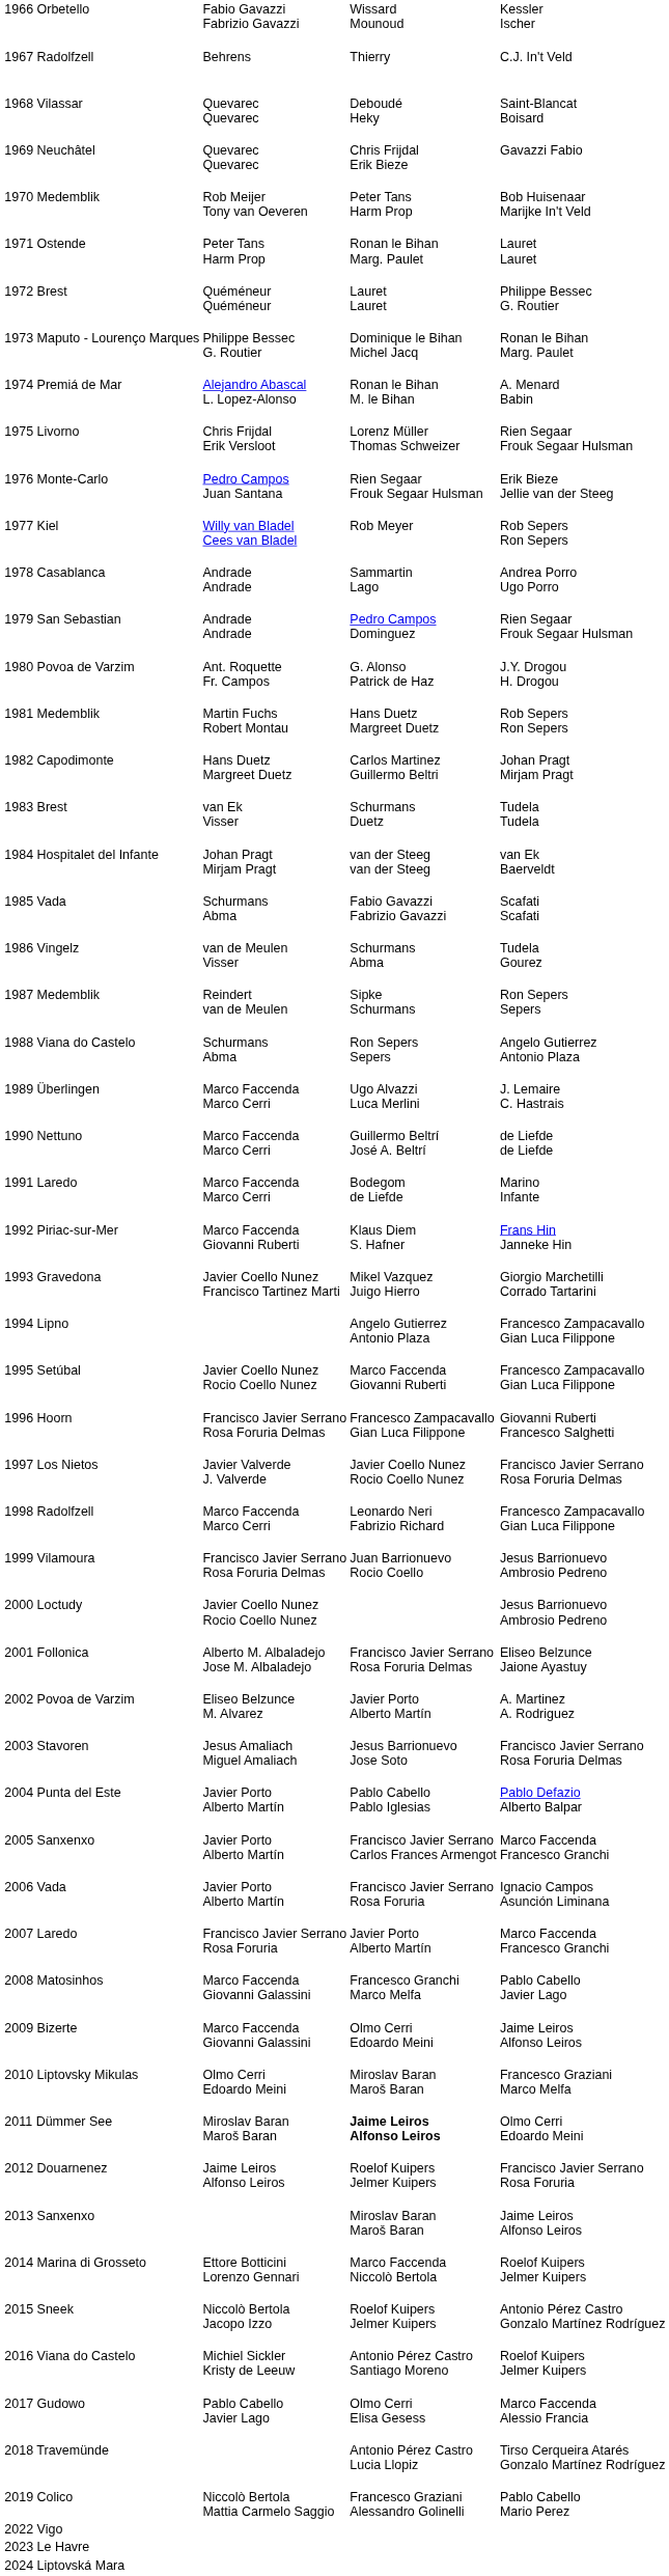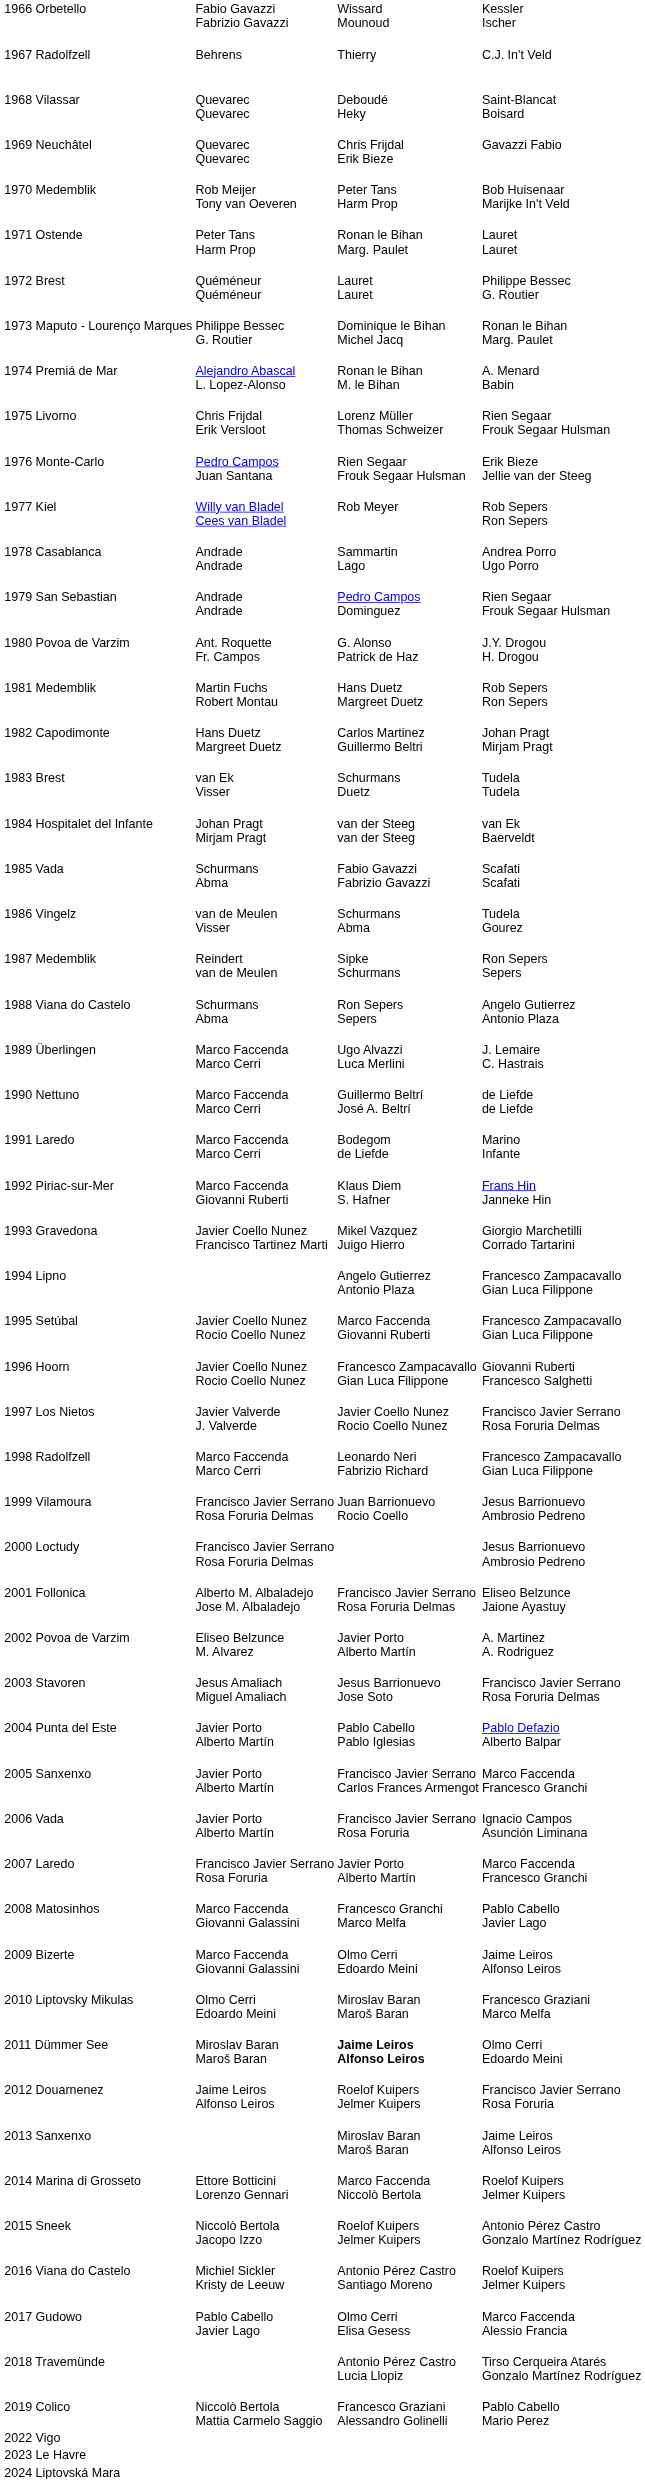 <table>
 <tr>
 <td>1966 Orbetello<br></td>
 <td><br>Fabio Gavazzi<br>Fabrizio Gavazzi</td>
 <td><br>Wissard<br>Mounoud</td>
 <td><br>Kessler<br>Ischer</td>
 </tr>
 <tr>
 <td>1967 Radolfzell<br></td>
 <td><br>Behrens<br> </td>
 <td><br>Thierry<br> </td>
 <td><br>C.J. In't Veld<br> </td>
 </tr>
 <tr>
 <td>1968 Vilassar<br></td>
 <td><br>Quevarec<br>Quevarec</td>
 <td><br>Deboudé<br>Heky</td>
 <td><br>Saint-Blancat<br>Boisard</td>
 </tr>
 <tr>
 <td>1969 Neuchâtel<br></td>
 <td><br>Quevarec<br>Quevarec</td>
 <td><br>Chris Frijdal<br>Erik Bieze</td>
 <td><br>Gavazzi Fabio<br> </td>
 </tr>
 <tr>
 <td>1970 Medemblik<br></td>
 <td><br>Rob Meijer<br>Tony van Oeveren</td>
 <td><br>Peter Tans<br>Harm Prop</td>
 <td><br>Bob Huisenaar<br>Marijke In't Veld</td>
 </tr>
 <tr>
 <td>1971 Ostende<br></td>
 <td><br>Peter Tans<br>Harm Prop</td>
 <td><br>Ronan le Bihan<br>Marg. Paulet</td>
 <td><br>Lauret<br>Lauret</td>
 </tr>
 <tr>
 <td>1972 Brest<br></td>
 <td><br>Quéméneur<br>Quéméneur</td>
 <td><br>Lauret<br>Lauret</td>
 <td><br>Philippe Bessec<br>G. Routier</td>
 </tr>
 <tr>
 <td>1973 Maputo - Lourenço Marques<br></td>
 <td><br>Philippe Bessec<br>G. Routier</td>
 <td><br>Dominique le Bihan<br>Michel Jacq</td>
 <td><br>Ronan le Bihan<br>Marg. Paulet</td>
 </tr>
 <tr>
 <td>1974 Premiá de Mar<br></td>
 <td><br><a href='#'>Alejandro Abascal</a><br>L. Lopez-Alonso</td>
 <td><br>Ronan le Bihan<br>M. le Bihan</td>
 <td><br>A. Menard<br>Babin</td>
 </tr>
 <tr>
 <td>1975 Livorno<br></td>
 <td><br>Chris Frijdal<br>Erik Versloot</td>
 <td><br>Lorenz Müller<br>Thomas Schweizer</td>
 <td><br>Rien Segaar<br>Frouk Segaar Hulsman</td>
 </tr>
 <tr>
 <td>1976 Monte-Carlo<br></td>
 <td><br><a href='#'>Pedro Campos</a><br>Juan Santana</td>
 <td><br>Rien Segaar<br>Frouk Segaar Hulsman</td>
 <td><br>Erik Bieze<br>Jellie van der Steeg</td>
 </tr>
 <tr>
 <td>1977 Kiel<br></td>
 <td><br><a href='#'>Willy van Bladel</a><br><a href='#'>Cees van Bladel</a></td>
 <td><br>Rob Meyer<br> </td>
 <td><br>Rob Sepers<br>Ron Sepers</td>
 </tr>
 <tr>
 <td>1978 Casablanca<br></td>
 <td><br>Andrade<br>Andrade</td>
 <td><br>Sammartin<br>Lago</td>
 <td><br>Andrea Porro<br> Ugo Porro</td>
 </tr>
 <tr>
 <td>1979 San Sebastian<br></td>
 <td><br>Andrade<br>Andrade</td>
 <td><br><a href='#'>Pedro Campos</a><br>Dominguez</td>
 <td><br>Rien Segaar<br>Frouk Segaar Hulsman</td>
 </tr>
 <tr>
 <td>1980 Povoa de Varzim<br></td>
 <td><br>Ant. Roquette<br>Fr. Campos</td>
 <td><br>G. Alonso<br>Patrick de Haz</td>
 <td><br>J.Y. Drogou<br>H. Drogou</td>
 </tr>
 <tr>
 <td>1981 Medemblik<br></td>
 <td><br>Martin Fuchs<br>Robert Montau</td>
 <td><br>Hans Duetz<br>Margreet Duetz</td>
 <td><br>Rob Sepers<br>Ron Sepers</td>
 </tr>
 <tr>
 <td>1982 Capodimonte<br></td>
 <td><br>Hans Duetz<br>Margreet Duetz</td>
 <td><br>Carlos Martinez<br>Guillermo Beltri</td>
 <td><br>Johan Pragt<br>Mirjam Pragt</td>
 </tr>
 <tr>
 <td>1983 Brest<br></td>
 <td><br>van Ek<br>Visser</td>
 <td><br>Schurmans<br>Duetz</td>
 <td><br>Tudela<br>Tudela</td>
 </tr>
 <tr>
 <td>1984 Hospitalet del Infante<br></td>
 <td><br>Johan Pragt<br>Mirjam Pragt</td>
 <td><br>van der Steeg<br>van der Steeg</td>
 <td><br>van Ek<br>Baerveldt</td>
 </tr>
 <tr>
 <td>1985 Vada<br></td>
 <td><br>Schurmans<br>Abma</td>
 <td><br>Fabio Gavazzi<br>Fabrizio Gavazzi</td>
 <td><br>Scafati<br>Scafati</td>
 </tr>
 <tr>
 <td>1986 Vingelz<br></td>
 <td><br>van de Meulen<br>Visser</td>
 <td><br>Schurmans<br>Abma</td>
 <td><br>Tudela<br>Gourez</td>
 </tr>
 <tr>
 <td>1987 Medemblik<br></td>
 <td><br>Reindert<br>van de Meulen</td>
 <td><br>Sipke<br>Schurmans</td>
 <td><br>Ron Sepers<br>Sepers</td>
 </tr>
 <tr>
 <td>1988 Viana do Castelo<br></td>
 <td><br>Schurmans<br>Abma</td>
 <td><br>Ron Sepers<br>Sepers</td>
 <td><br>Angelo Gutierrez<br>Antonio Plaza</td>
 </tr>
 <tr>
 <td>1989 Überlingen<br></td>
 <td><br>Marco Faccenda<br>Marco Cerri</td>
 <td><br>Ugo Alvazzi<br>Luca Merlini</td>
 <td><br>J. Lemaire<br>C. Hastrais</td>
 </tr>
 <tr>
 <td>1990 Nettuno<br></td>
 <td><br>Marco Faccenda<br>Marco Cerri</td>
 <td><br>Guillermo Beltrí<br>José A. Beltrí</td>
 <td><br>de Liefde<br>de Liefde</td>
 </tr>
 <tr>
 <td>1991 Laredo<br></td>
 <td><br>Marco Faccenda<br>Marco Cerri</td>
 <td><br>Bodegom<br>de Liefde</td>
 <td><br>Marino<br>Infante</td>
 </tr>
 <tr>
 <td>1992 Piriac-sur-Mer<br></td>
 <td><br>Marco Faccenda<br>Giovanni Ruberti</td>
 <td><br>Klaus Diem<br>S. Hafner</td>
 <td><br><a href='#'>Frans Hin</a><br>Janneke Hin</td>
 </tr>
 <tr>
 <td>1993 Gravedona<br></td>
 <td><br>Javier Coello Nunez<br>Francisco Tartinez Marti</td>
 <td><br>Mikel Vazquez<br>Juigo Hierro</td>
 <td><br>Giorgio Marchetilli<br>Corrado Tartarini</td>
 </tr>
 <tr>
 <td>1994 Lipno<br></td>
 <td><br></td>
 <td><br>Angelo Gutierrez<br>Antonio Plaza</td>
 <td><br>Francesco Zampacavallo<br>Gian Luca Filippone</td>
 </tr>
 <tr>
 <td>1995 Setúbal<br></td>
 <td><br>Javier Coello Nunez<br>Rocio Coello Nunez</td>
 <td><br>Marco Faccenda<br>Giovanni Ruberti</td>
 <td><br>Francesco Zampacavallo<br>Gian Luca Filippone</td>
 </tr>
 <tr>
 <td>1996 Hoorn<br></td>
-<td><br>Francisco Javier Serrano<br>Rosa Foruria Delmas</td>
+<td><br>Javier Coello Nunez<br>Rocio Coello Nunez</td>
 <td><br>Francesco Zampacavallo<br>Gian Luca Filippone</td>
 <td><br>Giovanni Ruberti<br>Francesco Salghetti</td>
 </tr>
 <tr>
 <td>1997 Los Nietos<br></td>
 <td><br>Javier Valverde<br>J. Valverde</td>
 <td><br>Javier Coello Nunez<br>Rocio Coello Nunez</td>
 <td><br>Francisco Javier Serrano<br>Rosa Foruria Delmas</td>
 </tr>
 <tr>
 <td>1998 Radolfzell<br></td>
 <td><br>Marco Faccenda<br>Marco Cerri</td>
 <td><br>Leonardo Neri<br>Fabrizio Richard</td>
 <td><br>Francesco Zampacavallo<br>Gian Luca Filippone</td>
 </tr>
 <tr>
 <td>1999 Vilamoura<br></td>
 <td><br>Francisco Javier Serrano<br>Rosa Foruria Delmas</td>
 <td><br>Juan Barrionuevo<br>Rocio Coello</td>
 <td><br>Jesus Barrionuevo<br>Ambrosio Pedreno</td>
 </tr>
 <tr>
 <td>2000 Loctudy<br></td>
-<td><br>Javier Coello Nunez<br>Rocio Coello Nunez</td>
+<td><br>Francisco Javier Serrano<br>Rosa Foruria Delmas</td>
 <td><br></td>
 <td><br>Jesus Barrionuevo<br>Ambrosio Pedreno</td>
 </tr>
 <tr>
 <td>2001 Follonica<br></td>
 <td><br>Alberto M. Albaladejo<br>Jose M. Albaladejo</td>
 <td><br>Francisco Javier Serrano<br>Rosa Foruria Delmas</td>
 <td><br>Eliseo Belzunce<br>Jaione Ayastuy</td>
 </tr>
 <tr>
 <td>2002 Povoa de Varzim<br></td>
 <td><br>Eliseo Belzunce<br>M. Alvarez</td>
 <td><br>Javier Porto<br>Alberto Martín</td>
 <td><br>A. Martinez<br>A. Rodriguez</td>
 </tr>
 <tr>
 <td>2003 Stavoren<br></td>
 <td><br>Jesus Amaliach<br>Miguel Amaliach</td>
 <td><br>Jesus Barrionuevo<br>Jose Soto</td>
 <td><br>Francisco Javier Serrano<br>Rosa Foruria Delmas</td>
 </tr>
 <tr>
 <td>2004 Punta del Este<br></td>
 <td><br>Javier Porto<br>Alberto Martín</td>
 <td><br>Pablo Cabello<br>Pablo Iglesias</td>
 <td><br><a href='#'>Pablo Defazio</a><br>Alberto Balpar</td>
 </tr>
 <tr>
 <td>2005 Sanxenxo<br></td>
 <td><br>Javier Porto<br>Alberto Martín</td>
 <td><br>Francisco Javier Serrano<br>Carlos Frances Armengot</td>
 <td><br>Marco Faccenda<br>Francesco Granchi</td>
 </tr>
 <tr>
 <td>2006 Vada<br></td>
 <td><br>Javier Porto<br>Alberto Martín</td>
 <td><br>Francisco Javier Serrano<br>Rosa Foruria</td>
 <td><br>Ignacio Campos<br>Asunción Liminana</td>
 </tr>
 <tr>
 <td>2007 Laredo<br></td>
 <td><br>Francisco Javier Serrano<br>Rosa Foruria</td>
 <td><br>Javier Porto<br>Alberto Martín</td>
 <td><br>Marco Faccenda<br>Francesco Granchi</td>
 </tr>
 <tr>
 <td>2008 Matosinhos<br></td>
 <td><br>Marco Faccenda<br>Giovanni Galassini</td>
 <td><br>Francesco Granchi<br>Marco Melfa</td>
 <td><br>Pablo Cabello<br>Javier Lago</td>
 </tr>
 <tr>
 <td>2009 Bizerte<br></td>
 <td><br>Marco Faccenda<br>Giovanni Galassini</td>
 <td><br>Olmo Cerri<br>Edoardo Meini</td>
 <td><br>Jaime Leiros<br>Alfonso Leiros</td>
 </tr>
 <tr>
 <td>2010 Liptovsky Mikulas<br></td>
 <td><br>Olmo Cerri<br>Edoardo Meini</td>
 <td><br>Miroslav Baran<br>Maroš Baran</td>
 <td><br>Francesco Graziani<br>Marco Melfa</td>
 </tr>
 <tr>
 <td>2011 Dümmer See<br></td>
 <td><br>Miroslav Baran<br>Maroš Baran</td>
 <td><strong><br>Jaime Leiros<br>Alfonso Leiros</strong></td>
 <td><br>Olmo Cerri<br>Edoardo Meini</td>
 </tr>
 <tr>
 <td>2012 Douarnenez<br></td>
 <td><br>Jaime Leiros<br>Alfonso Leiros</td>
 <td><br>Roelof Kuipers<br>Jelmer Kuipers</td>
 <td><br>Francisco Javier Serrano<br>Rosa Foruria</td>
 </tr>
 <tr>
 <td>2013 Sanxenxo<br></td>
 <td><br></td>
 <td><br>Miroslav Baran<br>Maroš Baran</td>
 <td><br>Jaime Leiros<br>Alfonso Leiros</td>
 </tr>
 <tr>
 <td>2014 Marina di Grosseto<br></td>
 <td><br>Ettore Botticini<br>Lorenzo Gennari</td>
 <td><br>Marco Faccenda<br>Niccolò Bertola</td>
 <td><br>Roelof Kuipers<br>Jelmer Kuipers</td>
 </tr>
 <tr>
 <td>2015 Sneek<br></td>
 <td><br>Niccolò Bertola<br>Jacopo Izzo</td>
 <td><br>Roelof Kuipers<br>Jelmer Kuipers</td>
 <td><br>Antonio Pérez Castro<br>Gonzalo Martínez Rodríguez</td>
 </tr>
 <tr>
 <td>2016 Viana do Castelo<br></td>
 <td><br>Michiel Sickler<br>Kristy de Leeuw</td>
 <td><br>Antonio Pérez Castro<br>Santiago Moreno</td>
 <td><br>Roelof Kuipers<br>Jelmer Kuipers</td>
 </tr>
 <tr>
 <td>2017 Gudowo<br></td>
 <td><br>Pablo Cabello<br>Javier Lago</td>
 <td><br>Olmo Cerri<br>Elisa Gesess</td>
 <td><br>Marco Faccenda<br>Alessio Francia</td>
 </tr>
 <tr>
 <td>2018 Travemünde<br></td>
 <td><br></td>
 <td><br>Antonio Pérez Castro<br>Lucia Llopiz</td>
 <td><br>Tirso Cerqueira Atarés<br>Gonzalo Martínez Rodríguez</td>
 </tr>
 <tr>
 <td>2019 Colico<br></td>
 <td><br>Niccolò Bertola<br>Mattia Carmelo Saggio</td>
 <td><br>Francesco Graziani<br>Alessandro Golinelli</td>
 <td><br>Pablo Cabello<br>Mario Perez</td>
 <td></td>
 </tr>
 <tr>
 <td>2022 Vigo<br></td>
 <td><br></td>
 <td><br></td>
 <td><br></td>
 <td></td>
 </tr>
 <tr>
 <td>2023 Le Havre<br></td>
 <td><br></td>
 <td><br></td>
 <td><br></td>
 <td></td>
 </tr>
 <tr>
 <td>2024 Liptovská Mara<br></td>
 <td><br></td>
 <td><br></td>
 <td><br></td>
 </tr>
 </table>
